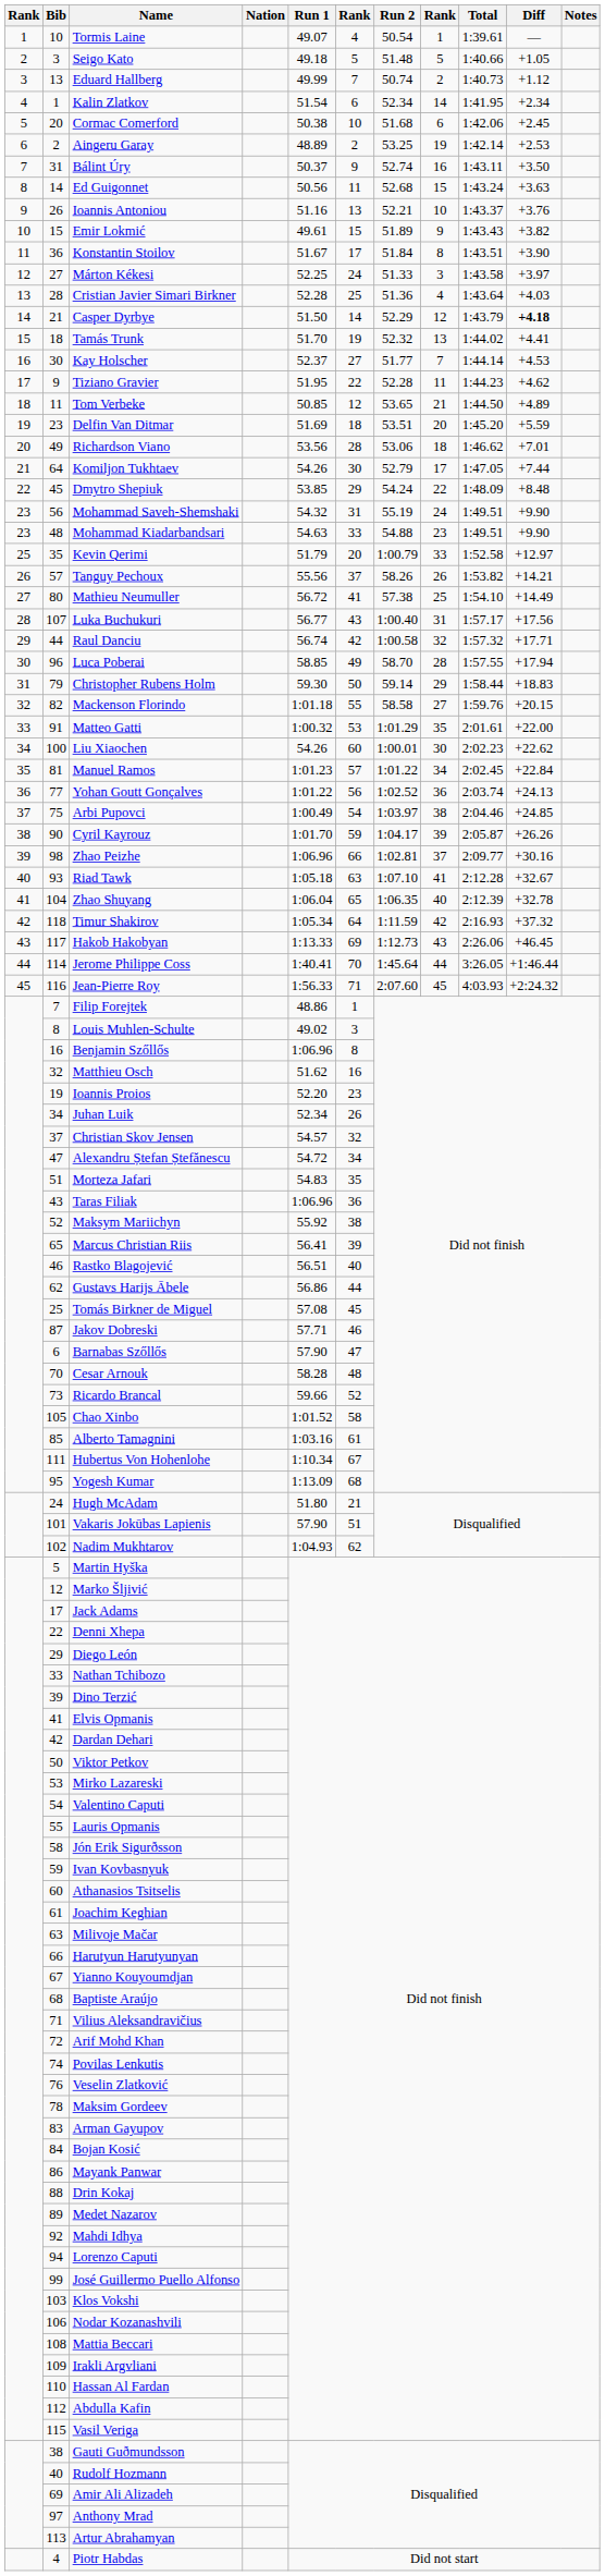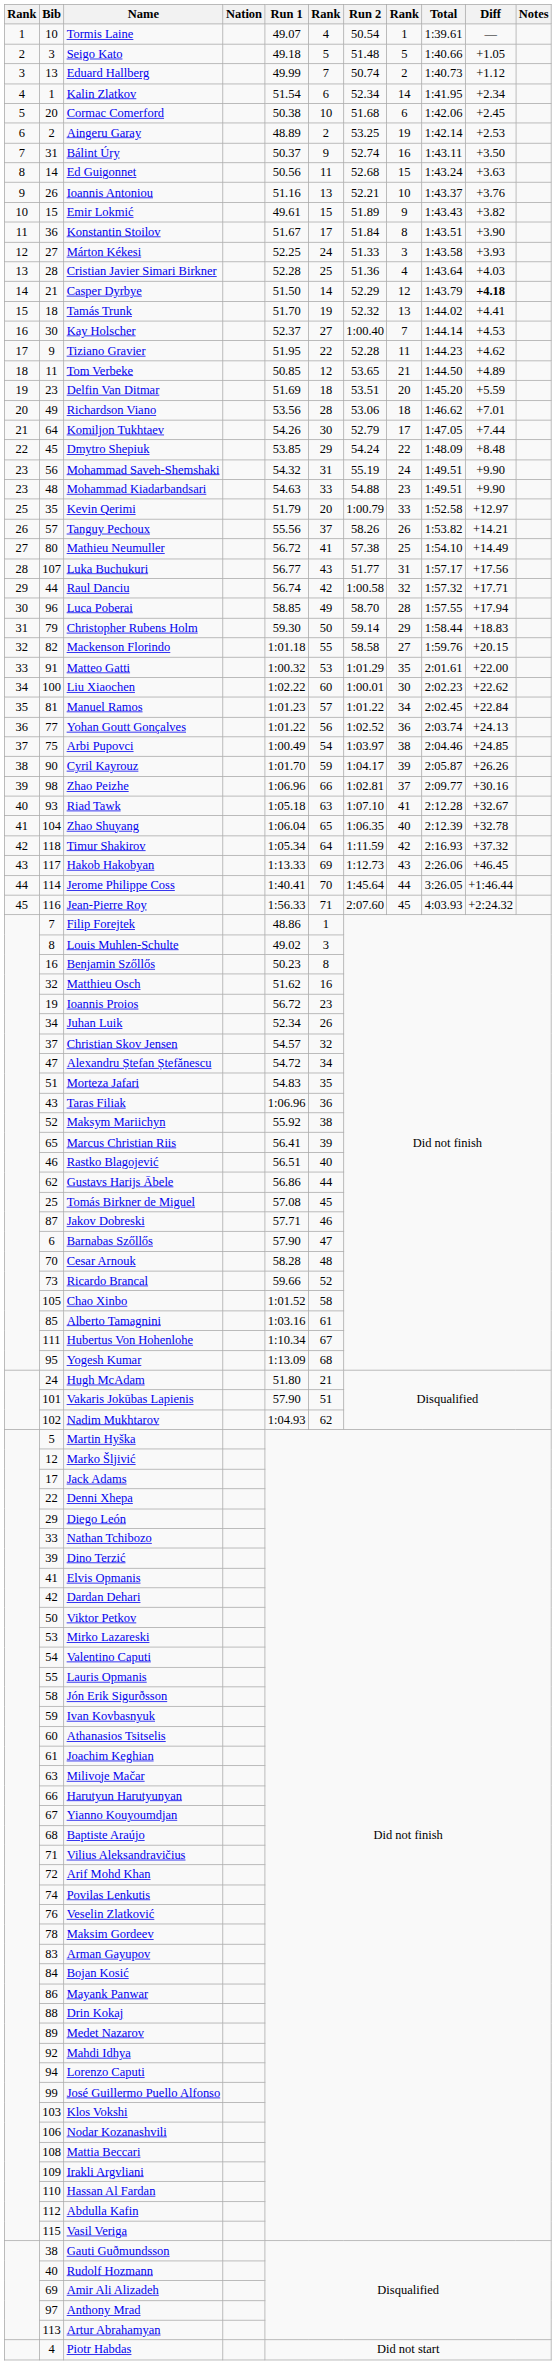 <table class="wikitable sortable" style="text-align:center">
 <tr>
 <th>Rank</th>
 <th>Bib</th>
 <th>Name</th>
 <th>Nation</th>
 <th>Run 1</th>
 <th>Rank</th>
 <th>Run 2</th>
 <th>Rank</th>
 <th>Total</th>
 <th>Diff</th>
 <th>Notes</th>
 </tr>
 <tr>
 <td>1</td>
 <td>10</td>
 <td align=left><a href='#'>Tormis Laine</a></td>
 <td align="left"></td>
 <td>49.07</td>
 <td>4</td>
 <td>50.54</td>
 <td>1</td>
 <td>1:39.61</td>
 <td>—</td>
 <td></td>
 </tr>
 <tr>
 <td>2</td>
 <td>3</td>
 <td align=left><a href='#'>Seigo Kato</a></td>
 <td align=left></td>
 <td>49.18</td>
 <td>5</td>
 <td>51.48</td>
 <td>5</td>
 <td>1:40.66</td>
 <td>+1.05</td>
 <td></td>
 </tr>
 <tr>
 <td>3</td>
 <td>13</td>
 <td align=left><a href='#'>Eduard Hallberg</a></td>
 <td align=left></td>
 <td>49.99</td>
 <td>7</td>
 <td>50.74</td>
 <td>2</td>
 <td>1:40.73</td>
 <td>+1.12</td>
 <td></td>
 </tr>
 <tr>
 <td>4</td>
 <td>1</td>
 <td align=left><a href='#'>Kalin Zlatkov</a></td>
 <td align="left"></td>
 <td>51.54</td>
 <td>6</td>
 <td>52.34</td>
 <td>14</td>
 <td>1:41.95</td>
 <td>+2.34</td>
 <td></td>
 </tr>
 <tr>
 <td>5</td>
 <td>20</td>
 <td align=left><a href='#'>Cormac Comerford</a></td>
 <td align="left"></td>
 <td>50.38</td>
 <td>10</td>
 <td>51.68</td>
 <td>6</td>
 <td>1:42.06</td>
 <td>+2.45</td>
 <td></td>
 </tr>
 <tr>
 <td>6</td>
 <td>2</td>
 <td align=left><a href='#'>Aingeru Garay</a></td>
 <td align="left"></td>
 <td>48.89</td>
 <td>2</td>
 <td>53.25</td>
 <td>19</td>
 <td>1:42.14</td>
 <td>+2.53</td>
 <td></td>
 </tr>
 <tr>
 <td>7</td>
 <td>31</td>
 <td align=left><a href='#'>Bálint Úry</a></td>
 <td align=left></td>
 <td>50.37</td>
 <td>9</td>
 <td>52.74</td>
 <td>16</td>
 <td>1:43.11</td>
 <td>+3.50</td>
 <td></td>
 </tr>
 <tr>
 <td>8</td>
 <td>14</td>
 <td align=left><a href='#'>Ed Guigonnet</a></td>
 <td align=left></td>
 <td>50.56</td>
 <td>11</td>
 <td>52.68</td>
 <td>15</td>
 <td>1:43.24</td>
 <td>+3.63</td>
 <td></td>
 </tr>
 <tr>
 <td>9</td>
 <td>26</td>
 <td align=left><a href='#'>Ioannis Antoniou</a></td>
 <td align="left"></td>
 <td>51.16</td>
 <td>13</td>
 <td>52.21</td>
 <td>10</td>
 <td>1:43.37</td>
 <td>+3.76</td>
 <td></td>
 </tr>
 <tr>
 <td>10</td>
 <td>15</td>
 <td align=left><a href='#'>Emir Lokmić</a></td>
 <td align="left"></td>
 <td>49.61</td>
 <td>15</td>
 <td>51.89</td>
 <td>9</td>
 <td>1:43.43</td>
 <td>+3.82</td>
 <td></td>
 </tr>
 <tr>
 <td>11</td>
 <td>36</td>
 <td align=left><a href='#'>Konstantin Stoilov</a></td>
 <td align="left"></td>
 <td>51.67</td>
 <td>17</td>
 <td>51.84</td>
 <td>8</td>
 <td>1:43.51</td>
 <td>+3.90</td>
 <td></td>
 </tr>
 <tr>
 <td>12</td>
 <td>27</td>
 <td align=left><a href='#'>Márton Kékesi</a></td>
 <td align=left></td>
 <td>52.25</td>
 <td>24</td>
 <td>51.33</td>
 <td>3</td>
 <td>1:43.58</td>
-<td>+3.97</td>
+<td>+3.93</td>
 <td></td>
 </tr>
 <tr>
 <td>13</td>
 <td>28</td>
 <td align=left><a href='#'>Cristian Javier Simari Birkner</a></td>
 <td align=left></td>
 <td>52.28</td>
 <td>25</td>
 <td>51.36</td>
 <td>4</td>
 <td>1:43.64</td>
 <td>+4.03</td>
 <td></td>
 </tr>
 <tr>
 <td>14</td>
 <td>21</td>
 <td align=left><a href='#'>Casper Dyrbye</a></td>
 <td align=left></td>
 <td>51.50</td>
 <td>14</td>
 <td>52.29</td>
 <td>12</td>
 <td>1:43.79</td>
 <td><strong>+4.18</strong></td>
 <td></td>
 </tr>
 <tr>
 <td>15</td>
 <td>18</td>
 <td align=left><a href='#'>Tamás Trunk</a></td>
 <td align=left></td>
 <td>51.70</td>
 <td>19</td>
 <td>52.32</td>
 <td>13</td>
 <td>1:44.02</td>
 <td>+4.41</td>
 <td></td>
 </tr>
 <tr>
 <td>16</td>
 <td>30</td>
 <td align=left><a href='#'>Kay Holscher</a></td>
 <td align="left"></td>
 <td>52.37</td>
 <td>27</td>
-<td>51.77</td>
+<td>1:00.40</td>
 <td>7</td>
 <td>1:44.14</td>
 <td>+4.53</td>
 <td></td>
 </tr>
 <tr>
 <td>17</td>
 <td>9</td>
 <td align=left><a href='#'>Tiziano Gravier</a></td>
 <td align="left"></td>
 <td>51.95</td>
 <td>22</td>
 <td>52.28</td>
 <td>11</td>
 <td>1:44.23</td>
 <td>+4.62</td>
 <td></td>
 </tr>
 <tr>
 <td>18</td>
 <td>11</td>
 <td align=left><a href='#'>Tom Verbeke</a></td>
 <td align=left></td>
 <td>50.85</td>
 <td>12</td>
 <td>53.65</td>
 <td>21</td>
 <td>1:44.50</td>
 <td>+4.89</td>
 <td></td>
 </tr>
 <tr>
 <td>19</td>
 <td>23</td>
 <td align=left><a href='#'>Delfin Van Ditmar</a></td>
 <td align=left></td>
 <td>51.69</td>
 <td>18</td>
 <td>53.51</td>
 <td>20</td>
 <td>1:45.20</td>
 <td>+5.59</td>
 <td></td>
 </tr>
 <tr>
 <td>20</td>
 <td>49</td>
 <td align=left><a href='#'>Richardson Viano</a></td>
 <td align="left"></td>
 <td>53.56</td>
 <td>28</td>
 <td>53.06</td>
 <td>18</td>
 <td>1:46.62</td>
 <td>+7.01</td>
 <td></td>
 </tr>
 <tr>
 <td>21</td>
 <td>64</td>
 <td align=left><a href='#'>Komiljon Tukhtaev</a></td>
 <td align=left></td>
 <td>54.26</td>
 <td>30</td>
 <td>52.79</td>
 <td>17</td>
 <td>1:47.05</td>
 <td>+7.44</td>
 <td></td>
 </tr>
 <tr>
 <td>22</td>
 <td>45</td>
 <td align=left><a href='#'>Dmytro Shepiuk</a></td>
 <td align="left"></td>
 <td>53.85</td>
 <td>29</td>
 <td>54.24</td>
 <td>22</td>
 <td>1:48.09</td>
 <td>+8.48</td>
 <td></td>
 </tr>
 <tr>
 <td>23</td>
 <td>56</td>
 <td align=left><a href='#'>Mohammad Saveh-Shemshaki</a></td>
 <td align="left"></td>
 <td>54.32</td>
 <td>31</td>
 <td>55.19</td>
 <td>24</td>
 <td>1:49.51</td>
 <td>+9.90</td>
 <td></td>
 </tr>
 <tr>
 <td>23</td>
 <td>48</td>
 <td align=left><a href='#'>Mohammad Kiadarbandsari</a></td>
 <td align=left></td>
 <td>54.63</td>
 <td>33</td>
 <td>54.88</td>
 <td>23</td>
 <td>1:49.51</td>
 <td>+9.90</td>
 <td></td>
 </tr>
 <tr>
 <td>25</td>
 <td>35</td>
 <td align=left><a href='#'>Kevin Qerimi</a></td>
 <td align="left"></td>
 <td>51.79</td>
 <td>20</td>
 <td>1:00.79</td>
 <td>33</td>
 <td>1:52.58</td>
 <td>+12.97</td>
 <td></td>
 </tr>
 <tr>
 <td>26</td>
 <td>57</td>
 <td align=left><a href='#'>Tanguy Pechoux</a></td>
 <td align=left></td>
 <td>55.56</td>
 <td>37</td>
 <td>58.26</td>
 <td>26</td>
 <td>1:53.82</td>
 <td>+14.21</td>
 <td></td>
 </tr>
 <tr>
 <td>27</td>
 <td>80</td>
 <td align=left><a href='#'>Mathieu Neumuller</a></td>
 <td align="left"></td>
 <td>56.72</td>
 <td>41</td>
 <td>57.38</td>
 <td>25</td>
 <td>1:54.10</td>
 <td>+14.49</td>
 <td></td>
 </tr>
 <tr>
 <td>28</td>
 <td>107</td>
 <td align=left><a href='#'>Luka Buchukuri</a></td>
 <td align=left></td>
 <td>56.77</td>
 <td>43</td>
-<td>1:00.40</td>
+<td>51.77</td>
 <td>31</td>
 <td>1:57.17</td>
 <td>+17.56</td>
 <td></td>
 </tr>
 <tr>
 <td>29</td>
 <td>44</td>
 <td align=left><a href='#'>Raul Danciu</a></td>
 <td align=left></td>
 <td>56.74</td>
 <td>42</td>
 <td>1:00.58</td>
 <td>32</td>
 <td>1:57.32</td>
 <td>+17.71</td>
 <td></td>
 </tr>
 <tr>
 <td>30</td>
 <td>96</td>
 <td align=left><a href='#'>Luca Poberai</a></td>
 <td align="left"></td>
 <td>58.85</td>
 <td>49</td>
 <td>58.70</td>
 <td>28</td>
 <td>1:57.55</td>
 <td>+17.94</td>
 <td></td>
 </tr>
 <tr>
 <td>31</td>
 <td>79</td>
 <td align=left><a href='#'>Christopher Rubens Holm</a></td>
 <td align="left"></td>
 <td>59.30</td>
 <td>50</td>
 <td>59.14</td>
 <td>29</td>
 <td>1:58.44</td>
 <td>+18.83</td>
 <td></td>
 </tr>
 <tr>
 <td>32</td>
 <td>82</td>
 <td align=left><a href='#'>Mackenson Florindo</a></td>
 <td align=left></td>
 <td>1:01.18</td>
 <td>55</td>
 <td>58.58</td>
 <td>27</td>
 <td>1:59.76</td>
 <td>+20.15</td>
 <td></td>
 </tr>
 <tr>
 <td>33</td>
 <td>91</td>
 <td align=left><a href='#'>Matteo Gatti</a></td>
 <td align=left></td>
 <td>1:00.32</td>
 <td>53</td>
 <td>1:01.29</td>
 <td>35</td>
 <td>2:01.61</td>
 <td>+22.00</td>
 <td></td>
 </tr>
 <tr>
 <td>34</td>
 <td>100</td>
 <td align=left><a href='#'>Liu Xiaochen</a></td>
 <td align="left"></td>
-<td>54.26</td>
+<td>1:02.22</td>
 <td>60</td>
 <td>1:00.01</td>
 <td>30</td>
 <td>2:02.23</td>
 <td>+22.62</td>
 <td></td>
 </tr>
 <tr>
 <td>35</td>
 <td>81</td>
 <td align=left><a href='#'>Manuel Ramos</a></td>
 <td align=left></td>
 <td>1:01.23</td>
 <td>57</td>
 <td>1:01.22</td>
 <td>34</td>
 <td>2:02.45</td>
 <td>+22.84</td>
 <td></td>
 </tr>
 <tr>
 <td>36</td>
 <td>77</td>
 <td align=left><a href='#'>Yohan Goutt Gonçalves</a></td>
 <td align=left></td>
 <td>1:01.22</td>
 <td>56</td>
 <td>1:02.52</td>
 <td>36</td>
 <td>2:03.74</td>
 <td>+24.13</td>
 <td></td>
 </tr>
 <tr>
 <td>37</td>
 <td>75</td>
 <td align=left><a href='#'>Arbi Pupovci</a></td>
 <td align="left"></td>
 <td>1:00.49</td>
 <td>54</td>
 <td>1:03.97</td>
 <td>38</td>
 <td>2:04.46</td>
 <td>+24.85</td>
 <td></td>
 </tr>
 <tr>
 <td>38</td>
 <td>90</td>
 <td align=left><a href='#'>Cyril Kayrouz</a></td>
 <td align="left"></td>
 <td>1:01.70</td>
 <td>59</td>
 <td>1:04.17</td>
 <td>39</td>
 <td>2:05.87</td>
 <td>+26.26</td>
 <td></td>
 </tr>
 <tr>
 <td>39</td>
 <td>98</td>
 <td align=left><a href='#'>Zhao Peizhe</a></td>
 <td align=left></td>
 <td>1:06.96</td>
 <td>66</td>
 <td>1:02.81</td>
 <td>37</td>
 <td>2:09.77</td>
 <td>+30.16</td>
 <td></td>
 </tr>
 <tr>
 <td>40</td>
 <td>93</td>
 <td align=left><a href='#'>Riad Tawk</a></td>
 <td align=left></td>
 <td>1:05.18</td>
 <td>63</td>
 <td>1:07.10</td>
 <td>41</td>
 <td>2:12.28</td>
 <td>+32.67</td>
 <td></td>
 </tr>
 <tr>
 <td>41</td>
 <td>104</td>
 <td align=left><a href='#'>Zhao Shuyang</a></td>
 <td align=left></td>
 <td>1:06.04</td>
 <td>65</td>
 <td>1:06.35</td>
 <td>40</td>
 <td>2:12.39</td>
 <td>+32.78</td>
 <td></td>
 </tr>
 <tr>
 <td>42</td>
 <td>118</td>
 <td align=left><a href='#'>Timur Shakirov</a></td>
 <td align=left></td>
 <td>1:05.34</td>
 <td>64</td>
 <td>1:11.59</td>
 <td>42</td>
 <td>2:16.93</td>
 <td>+37.32</td>
 <td></td>
 </tr>
 <tr>
 <td>43</td>
 <td>117</td>
 <td align=left><a href='#'>Hakob Hakobyan</a></td>
 <td align=left></td>
 <td>1:13.33</td>
 <td>69</td>
 <td>1:12.73</td>
 <td>43</td>
 <td>2:26.06</td>
 <td>+46.45</td>
 <td></td>
 </tr>
 <tr>
 <td>44</td>
 <td>114</td>
 <td align=left><a href='#'>Jerome Philippe Coss</a></td>
 <td align=left></td>
 <td>1:40.41</td>
 <td>70</td>
 <td>1:45.64</td>
 <td>44</td>
 <td>3:26.05</td>
 <td>+1:46.44</td>
 <td></td>
 </tr>
 <tr>
 <td>45</td>
 <td>116</td>
 <td align=left><a href='#'>Jean-Pierre Roy</a></td>
 <td align="left"></td>
 <td>1:56.33</td>
 <td>71</td>
 <td>2:07.60</td>
 <td>45</td>
 <td>4:03.93</td>
 <td>+2:24.32</td>
 <td></td>
 </tr>
 <tr>
 <td rowspan=23></td>
 <td>7</td>
 <td align=left><a href='#'>Filip Forejtek</a></td>
 <td align=left></td>
 <td>48.86</td>
 <td>1</td>
 <td colspan=5 rowspan=23>Did not finish</td>
 </tr>
 <tr>
 <td>8</td>
 <td align=left><a href='#'>Louis Muhlen-Schulte</a></td>
 <td align=left></td>
 <td>49.02</td>
 <td>3</td>
 </tr>
 <tr>
 <td>16</td>
 <td align=left><a href='#'>Benjamin Szőllős</a></td>
 <td align="left"></td>
-<td>1:06.96</td>
+<td>50.23</td>
 <td>8</td>
 </tr>
 <tr>
 <td>32</td>
 <td align=left><a href='#'>Matthieu Osch</a></td>
 <td align=left></td>
 <td>51.62</td>
 <td>16</td>
 </tr>
 <tr>
 <td>19</td>
 <td align=left><a href='#'>Ioannis Proios</a></td>
 <td align="left"></td>
-<td>52.20</td>
+<td>56.72</td>
 <td>23</td>
 </tr>
 <tr>
 <td>34</td>
 <td align=left><a href='#'>Juhan Luik</a></td>
 <td align=left></td>
 <td>52.34</td>
 <td>26</td>
 </tr>
 <tr>
 <td>37</td>
 <td align=left><a href='#'>Christian Skov Jensen</a></td>
 <td align=left></td>
 <td>54.57</td>
 <td>32</td>
 </tr>
 <tr>
 <td>47</td>
 <td align=left><a href='#'>Alexandru Ștefan Ștefănescu</a></td>
 <td align=left></td>
 <td>54.72</td>
 <td>34</td>
 </tr>
 <tr>
 <td>51</td>
 <td align=left><a href='#'>Morteza Jafari</a></td>
 <td align=left></td>
 <td>54.83</td>
 <td>35</td>
 </tr>
 <tr>
 <td>43</td>
 <td align=left><a href='#'>Taras Filiak</a></td>
 <td align=left></td>
 <td>1:06.96</td>
 <td>36</td>
 </tr>
 <tr>
 <td>52</td>
 <td align=left><a href='#'>Maksym Mariichyn</a></td>
 <td align=left></td>
 <td>55.92</td>
 <td>38</td>
 </tr>
 <tr>
 <td>65</td>
 <td align=left><a href='#'>Marcus Christian Riis</a></td>
 <td align="left"></td>
 <td>56.41</td>
 <td>39</td>
 </tr>
 <tr>
 <td>46</td>
 <td align=left><a href='#'>Rastko Blagojević</a></td>
 <td align="left"></td>
 <td>56.51</td>
 <td>40</td>
 </tr>
 <tr>
 <td>62</td>
 <td align=left><a href='#'>Gustavs Harijs Ābele</a></td>
 <td align=left></td>
 <td>56.86</td>
 <td>44</td>
 </tr>
 <tr>
 <td>25</td>
 <td align=left><a href='#'>Tomás Birkner de Miguel</a></td>
 <td align="left"></td>
 <td>57.08</td>
 <td>45</td>
 </tr>
 <tr>
 <td>87</td>
 <td align=left><a href='#'>Jakov Dobreski</a></td>
 <td align=left></td>
 <td>57.71</td>
 <td>46</td>
 </tr>
 <tr>
 <td>6</td>
 <td align=left><a href='#'>Barnabas Szőllős</a></td>
 <td align="left"></td>
 <td>57.90</td>
 <td>47</td>
 </tr>
 <tr>
 <td>70</td>
 <td align=left><a href='#'>Cesar Arnouk</a></td>
 <td align="left"></td>
 <td>58.28</td>
 <td>48</td>
 </tr>
 <tr>
 <td>73</td>
 <td align=left><a href='#'>Ricardo Brancal</a></td>
 <td align=left></td>
 <td>59.66</td>
 <td>52</td>
 </tr>
 <tr>
 <td>105</td>
 <td align=left><a href='#'>Chao Xinbo</a></td>
 <td align="left"></td>
 <td>1:01.52</td>
 <td>58</td>
 </tr>
 <tr>
 <td>85</td>
 <td align=left><a href='#'>Alberto Tamagnini</a></td>
 <td align="left"></td>
 <td>1:03.16</td>
 <td>61</td>
 </tr>
 <tr>
 <td>111</td>
 <td align=left><a href='#'>Hubertus Von Hohenlohe</a></td>
 <td align=left></td>
 <td>1:10.34</td>
 <td>67</td>
 </tr>
 <tr>
 <td>95</td>
 <td align=left><a href='#'>Yogesh Kumar</a></td>
 <td align="left"></td>
 <td>1:13.09</td>
 <td>68</td>
 </tr>
 <tr>
 <td rowspan=3></td>
 <td>24</td>
 <td align=left><a href='#'>Hugh McAdam</a></td>
 <td align=left></td>
 <td>51.80</td>
 <td>21</td>
 <td colspan=5 rowspan=3>Disqualified</td>
 </tr>
 <tr>
 <td>101</td>
 <td align=left><a href='#'>Vakaris Jokūbas Lapienis</a></td>
 <td align=left></td>
 <td>57.90</td>
 <td>51</td>
 </tr>
 <tr>
 <td>102</td>
 <td align=left><a href='#'>Nadim Mukhtarov</a></td>
 <td align=left></td>
 <td>1:04.93</td>
 <td>62</td>
 </tr>
 <tr>
 <td rowspan=41></td>
 <td>5</td>
 <td align=left><a href='#'>Martin Hyška</a></td>
 <td align="left"></td>
 <td colspan=7 rowspan=41>Did not finish</td>
 </tr>
 <tr>
 <td>12</td>
 <td align=left><a href='#'>Marko Šljivić</a></td>
 <td align=left></td>
 </tr>
 <tr>
 <td>17</td>
 <td align=left><a href='#'>Jack Adams</a></td>
 <td align=left></td>
 </tr>
 <tr>
 <td>22</td>
 <td align=left><a href='#'>Denni Xhepa</a></td>
 <td align=left></td>
 </tr>
 <tr>
 <td>29</td>
 <td align=left><a href='#'>Diego León</a></td>
 <td align="left"></td>
 </tr>
 <tr>
 <td>33</td>
 <td align=left><a href='#'>Nathan Tchibozo</a></td>
 <td align=left></td>
 </tr>
 <tr>
 <td>39</td>
 <td align=left><a href='#'>Dino Terzić</a></td>
 <td align="left"></td>
 </tr>
 <tr>
 <td>41</td>
 <td align=left><a href='#'>Elvis Opmanis</a></td>
 <td align=left></td>
 </tr>
 <tr>
 <td>42</td>
 <td align=left><a href='#'>Dardan Dehari</a></td>
 <td align=left></td>
 </tr>
 <tr>
 <td>50</td>
 <td align=left><a href='#'>Viktor Petkov</a></td>
 <td align="left"></td>
 </tr>
 <tr>
 <td>53</td>
 <td align=left><a href='#'>Mirko Lazareski</a></td>
 <td align=left></td>
 </tr>
 <tr>
 <td>54</td>
 <td align=left><a href='#'>Valentino Caputi</a></td>
 <td align=left></td>
 </tr>
 <tr>
 <td>55</td>
 <td align=left><a href='#'>Lauris Opmanis</a></td>
 <td align="left"></td>
 </tr>
 <tr>
 <td>58</td>
 <td align=left><a href='#'>Jón Erik Sigurðsson</a></td>
 <td align=left></td>
 </tr>
 <tr>
 <td>59</td>
 <td align=left><a href='#'>Ivan Kovbasnyuk</a></td>
 <td align="left"></td>
 </tr>
 <tr>
 <td>60</td>
 <td align=left><a href='#'>Athanasios Tsitselis</a></td>
 <td align="left"></td>
 </tr>
 <tr>
 <td>61</td>
 <td align=left><a href='#'>Joachim Keghian</a></td>
 <td align=left></td>
 </tr>
 <tr>
 <td>63</td>
 <td align=left><a href='#'>Milivoje Mačar</a></td>
 <td align=left></td>
 </tr>
 <tr>
 <td>66</td>
 <td align=left><a href='#'>Harutyun Harutyunyan</a></td>
 <td align="left"></td>
 </tr>
 <tr>
 <td>67</td>
 <td align=left><a href='#'>Yianno Kouyoumdjan</a></td>
 <td align=left></td>
 </tr>
 <tr>
 <td>68</td>
 <td align=left><a href='#'>Baptiste Araújo</a></td>
 <td align=left></td>
 </tr>
 <tr>
 <td>71</td>
 <td align=left><a href='#'>Vilius Aleksandravičius</a></td>
 <td align=left></td>
 </tr>
 <tr>
 <td>72</td>
 <td align=left><a href='#'>Arif Mohd Khan</a></td>
 <td align=left></td>
 </tr>
 <tr>
 <td>74</td>
 <td align=left><a href='#'>Povilas Lenkutis</a></td>
 <td align=left></td>
 </tr>
 <tr>
 <td>76</td>
 <td align=left><a href='#'>Veselin Zlatković</a></td>
 <td align="left"></td>
 </tr>
 <tr>
 <td>78</td>
 <td align=left><a href='#'>Maksim Gordeev</a></td>
 <td align=left></td>
 </tr>
 <tr>
 <td>83</td>
 <td align=left><a href='#'>Arman Gayupov</a></td>
 <td align=left></td>
 </tr>
 <tr>
 <td>84</td>
 <td align=left><a href='#'>Bojan Kosić</a></td>
 <td align=left></td>
 </tr>
 <tr>
 <td>86</td>
 <td align=left><a href='#'>Mayank Panwar</a></td>
 <td align="left"></td>
 </tr>
 <tr>
 <td>88</td>
 <td align=left><a href='#'>Drin Kokaj</a></td>
 <td align=left></td>
 </tr>
 <tr>
 <td>89</td>
 <td align=left><a href='#'>Medet Nazarov</a></td>
 <td align="left"></td>
 </tr>
 <tr>
 <td>92</td>
 <td align=left><a href='#'>Mahdi Idhya</a></td>
 <td align=left></td>
 </tr>
 <tr>
 <td>94</td>
 <td align=left><a href='#'>Lorenzo Caputi</a></td>
 <td align=left></td>
 </tr>
 <tr>
 <td>99</td>
 <td align=left><a href='#'>José Guillermo Puello Alfonso</a></td>
 <td align="left"></td>
 </tr>
 <tr>
 <td>103</td>
 <td align=left><a href='#'>Klos Vokshi</a></td>
 <td align=left></td>
 </tr>
 <tr>
 <td>106</td>
 <td align=left><a href='#'>Nodar Kozanashvili</a></td>
 <td align="left"></td>
 </tr>
 <tr>
 <td>108</td>
 <td align=left><a href='#'>Mattia Beccari</a></td>
 <td align=left></td>
 </tr>
 <tr>
 <td>109</td>
 <td align=left><a href='#'>Irakli Argvliani</a></td>
 <td align="left"></td>
 </tr>
 <tr>
 <td>110</td>
 <td align=left><a href='#'>Hassan Al Fardan</a></td>
 <td align="left"></td>
 </tr>
 <tr>
 <td>112</td>
 <td align=left><a href='#'>Abdulla Kafin</a></td>
 <td align=left></td>
 </tr>
 <tr>
 <td>115</td>
 <td align=left><a href='#'>Vasil Veriga</a></td>
 <td align="left"></td>
 </tr>
 <tr>
 <td rowspan=5></td>
 <td>38</td>
 <td align=left><a href='#'>Gauti Guðmundsson</a></td>
 <td align=left></td>
 <td colspan=7 rowspan=5>Disqualified</td>
 </tr>
 <tr>
 <td>40</td>
 <td align=left><a href='#'>Rudolf Hozmann</a></td>
 <td align="left"></td>
 </tr>
 <tr>
 <td>69</td>
 <td align=left><a href='#'>Amir Ali Alizadeh</a></td>
 <td align="left"></td>
 </tr>
 <tr>
 <td>97</td>
 <td align=left><a href='#'>Anthony Mrad</a></td>
 <td align=left></td>
 </tr>
 <tr>
 <td>113</td>
 <td align=left><a href='#'>Artur Abrahamyan</a></td>
 <td align=left></td>
 </tr>
 <tr>
 <td></td>
 <td>4</td>
 <td align=left><a href='#'>Piotr Habdas</a></td>
 <td align=left></td>
 <td colspan=7>Did not start</td>
 </tr>
 </table>
